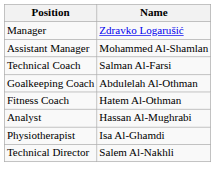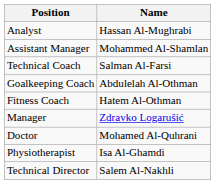 <table class="wikitable">
 <tr>
 <th>Position</th>
 <th>Name</th>
 </tr>
 <tr>
-<td>Manager</td>
-<td> <a href='#'>Zdravko Logarušić</a></td>
+<td>Analyst</td>
+<td> Hassan Al-Mughrabi</td>
 </tr>
 <tr>
 <td>Assistant Manager</td>
 <td> Mohammed Al-Shamlan</td>
 </tr>
 <tr>
 <td>Technical Coach</td>
 <td> Salman Al-Farsi</td>
 </tr>
 <tr>
 <td>Goalkeeping Coach</td>
 <td> Abdulelah Al-Othman</td>
 </tr>
 <tr>
 <td>Fitness Coach</td>
 <td> Hatem Al-Othman</td>
 </tr>
 <tr>
-<td>Analyst</td>
-<td> Hassan Al-Mughrabi</td>
+<td>Manager</td>
+<td> <a href='#'>Zdravko Logarušić</a></td>
+</tr>
+<tr>
+<td>Doctor</td>
+<td> Mohamed Al-Quhrani</td>
 </tr>
 <tr>
 <td>Physiotherapist</td>
 <td> Isa Al-Ghamdi</td>
 </tr>
 <tr>
 <td>Technical Director</td>
 <td> Salem Al-Nakhli</td>
 </tr>
 </table>
